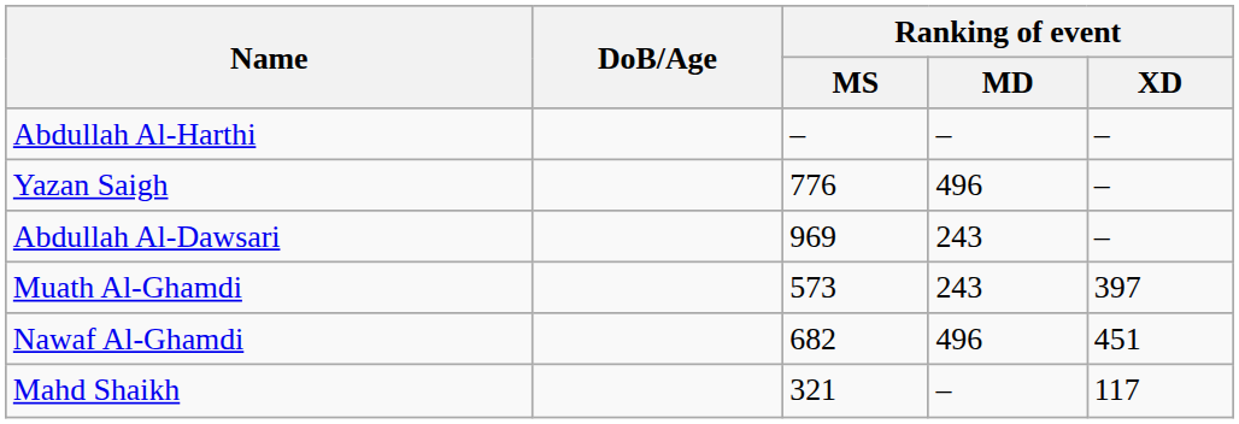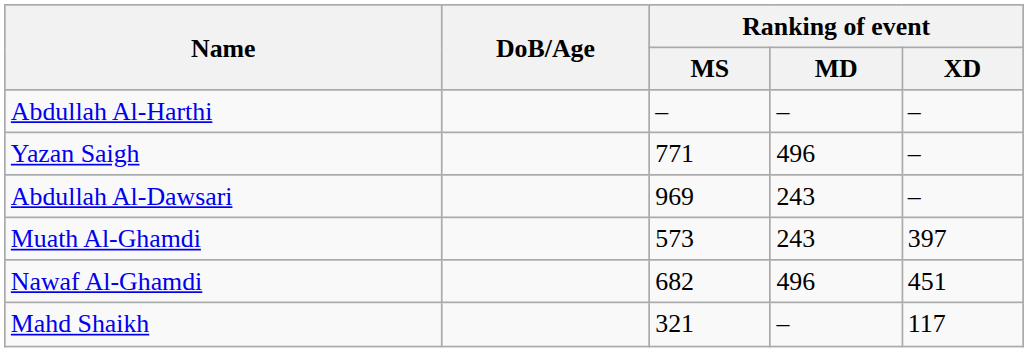 <table class="wikitable" style="width:600px; font-size:95%;">
 <tr>
 <th rowspan="2" align="left">Name</th>
 <th rowspan="2" align="left">DoB/Age</th>
 <th colspan="3" align="center">Ranking of event</th>
 </tr>
 <tr>
 <th align="center">MS</th>
 <th>MD</th>
 <th align="center">XD</th>
 </tr>
 <tr>
 <td><a href='#'>Abdullah Al-Harthi</a></td>
 <td></td>
 <td>–</td>
 <td>–</td>
 <td>–</td>
 </tr>
 <tr>
 <td><a href='#'>Yazan Saigh</a></td>
 <td></td>
-<td>776</td>
+<td>771</td>
 <td>496</td>
 <td>–</td>
 </tr>
 <tr>
 <td><a href='#'>Abdullah Al-Dawsari</a></td>
 <td></td>
 <td>969</td>
 <td>243</td>
 <td>–</td>
 </tr>
 <tr>
 <td><a href='#'>Muath Al-Ghamdi</a></td>
 <td></td>
 <td>573</td>
 <td>243</td>
 <td>397</td>
 </tr>
 <tr>
 <td><a href='#'>Nawaf Al-Ghamdi</a></td>
 <td></td>
 <td>682</td>
 <td>496</td>
 <td>451</td>
 </tr>
 <tr>
 <td><a href='#'>Mahd Shaikh</a></td>
 <td></td>
 <td>321</td>
 <td>–</td>
 <td>117</td>
 </tr>
 </table>
